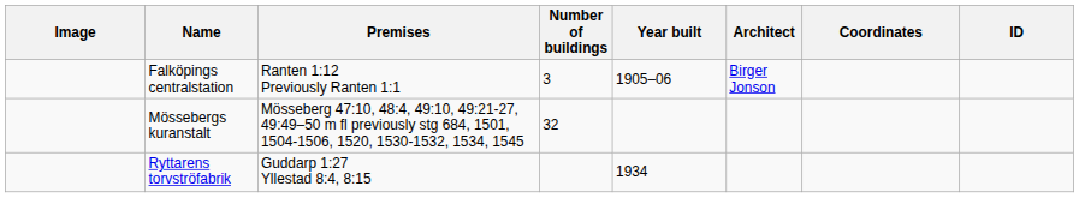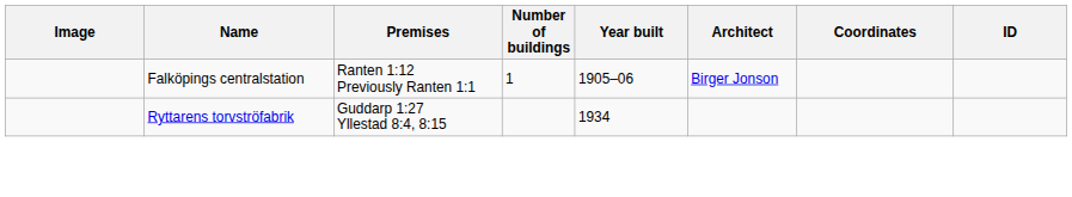 <table class="wikitable" width="95%">
 <tr>
 <th width="150">Image</th>
 <th>Name</th>
 <th>Premises</th>
 <th width="75">Number of<br>buildings</th>
 <th width="120">Year built</th>
 <th>Architect</th>
 <th width="170">Coordinates</th>
 <th width="120">ID</th>
 </tr>
 <tr>
 <td></td>
 <td>Falköpings centralstation</td>
 <td>Ranten 1:12<br>Previously Ranten 1:1</td>
-<td>3</td>
+<td>1</td>
 <td>1905–06</td>
 <td><a href='#'>Birger Jonson</a></td>
-<td></td>
-<td></td>
-</tr>
-<tr>
-<td></td>
-<td>Mössebergs kuranstalt</td>
-<td>Mösseberg 47:10, 48:4, 49:10, 49:21-27, 49:49–50 m fl previously stg 684, 1501, 1504-1506, 1520, 1530-1532, 1534, 1545</td>
-<td>32</td>
-<td></td>
-<td></td>
 <td></td>
 <td></td>
 </tr>
 <tr>
 <td></td>
 <td><a href='#'>Ryttarens torvströfabrik</a></td>
 <td>Guddarp 1:27<br>Yllestad 8:4, 8:15</td>
 <td></td>
 <td>1934</td>
 <td></td>
 <td></td>
 <td></td>
 </tr>
 </table>
